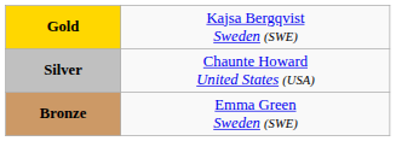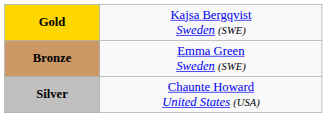 <table class="wikitable" style=" text-align:center; font-size:110%;" width="35%">
 <tr>
 <td bgcolor="gold"><strong>Gold</strong></td>
 <td> <a href='#'>Kajsa Bergqvist</a><br><em><a href='#'>Sweden</a> <small>(SWE)</small></em></td>
 </tr>
 <tr>
+<td bgcolor="CC9966"><strong>Bronze</strong></td>
+<td> <a href='#'>Emma Green</a><br><em><a href='#'>Sweden</a> <small>(SWE)</small></em></td>
+</tr>
+<tr>
 <td bgcolor="silver"><strong>Silver</strong></td>
 <td> <a href='#'>Chaunte Howard</a><br><em><a href='#'>United States</a> <small>(USA)</small></em></td>
 </tr>
-<tr>
-<td bgcolor="CC9966"><strong>Bronze</strong></td>
-<td> <a href='#'>Emma Green</a><br><em><a href='#'>Sweden</a> <small>(SWE)</small></em></td>
-</tr>
 </table>
